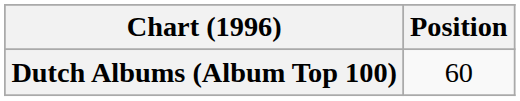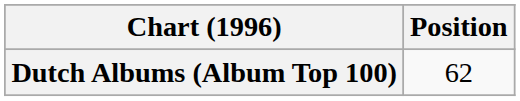 <table class="wikitable sortable plainrowheaders" style="text-align:center">
 <tr>
 <th scope="col">Chart (1996)</th>
 <th scope="col">Position</th>
 </tr>
 <tr>
 <th scope="row">Dutch Albums (Album Top 100)</th>
-<td>60</td>
+<td>62</td>
 </tr>
 </table>
